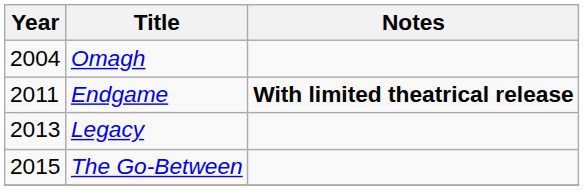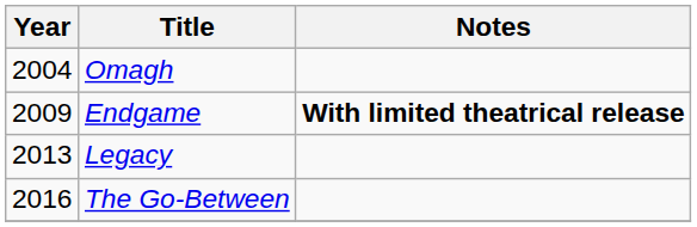 <table class="wikitable">
 <tr>
 <th>Year</th>
 <th>Title</th>
 <th>Notes</th>
 </tr>
 <tr>
 <td>2004</td>
 <td><em><a href='#'>Omagh</a></em></td>
 <td></td>
 </tr>
 <tr>
-<td>2011</td>
+<td>2009</td>
 <td><em><a href='#'>Endgame</a></em></td>
 <td><strong>With limited theatrical release</strong></td>
 </tr>
 <tr>
 <td>2013</td>
 <td><em><a href='#'>Legacy</a></em></td>
 <td></td>
 </tr>
 <tr>
-<td>2015</td>
+<td>2016</td>
 <td><em><a href='#'>The Go-Between</a></em></td>
 <td></td>
 </tr>
 <tr>
 </tr>
 </table>
